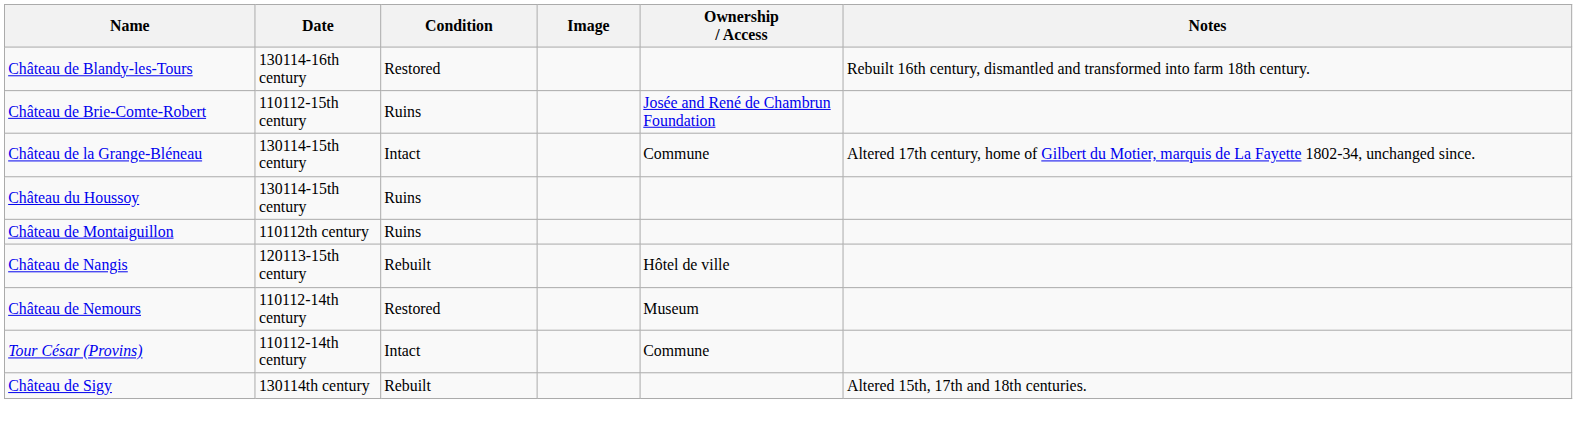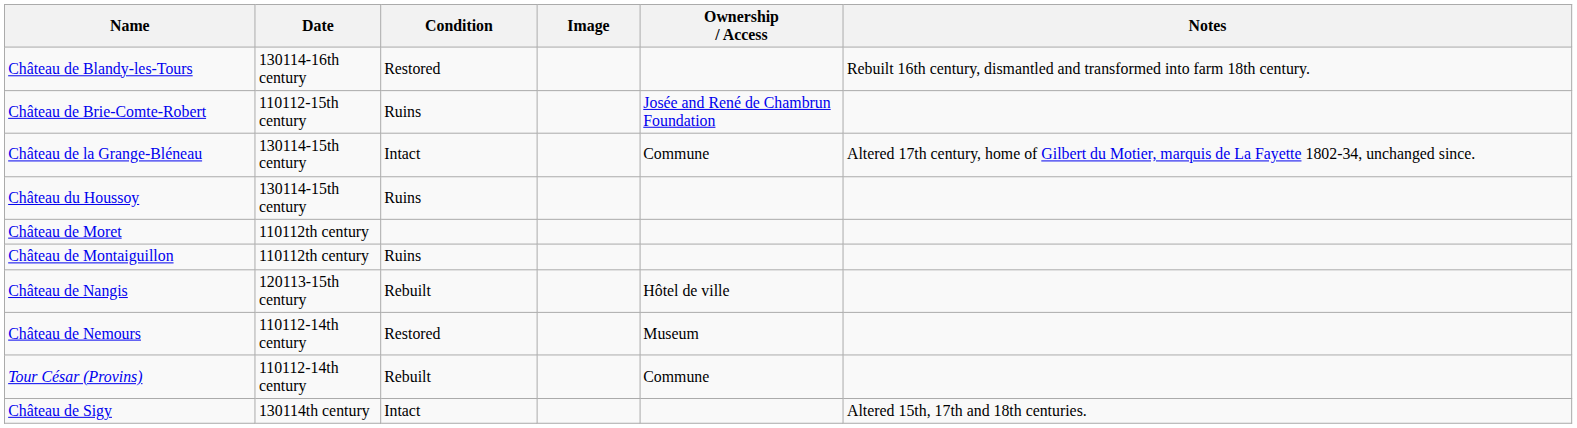 <table class="wikitable sortable" width="100%">
 <tr>
 <th width="16%">Name<br></th>
 <th width="8%">Date<br></th>
 <th width="10%">Condition<br></th>
 <th class="unsortable" width="96px">Image</th>
 <th width="13%">Ownership<br>/ Access</th>
 <th class="unsortable">Notes</th>
 </tr>
 <tr>
 <td><a href='#'>Château de Blandy-les-Tours</a></td>
 <td><span>1301</span>14-16th century</td>
 <td>Restored</td>
 <td></td>
 <td></td>
 <td>Rebuilt 16th century, dismantled and transformed into farm 18th century.</td>
 </tr>
 <tr>
 <td><a href='#'>Château de Brie-Comte-Robert</a></td>
 <td><span>1101</span>12-15th century</td>
 <td>Ruins</td>
 <td></td>
 <td><a href='#'>Josée and René de Chambrun Foundation</a></td>
 <td></td>
 </tr>
 <tr>
 <td><a href='#'>Château de la Grange-Bléneau</a></td>
 <td><span>1301</span>14-15th century</td>
 <td>Intact</td>
 <td></td>
 <td>Commune</td>
 <td>Altered 17th century, home of <a href='#'>Gilbert du Motier, marquis de La Fayette</a> 1802-34, unchanged since.</td>
 </tr>
 <tr>
 <td><a href='#'>Château du Houssoy</a></td>
 <td><span>1301</span>14-15th century</td>
 <td>Ruins</td>
 <td></td>
 <td></td>
 <td></td>
 </tr>
 <tr>
+<td><a href='#'>Château de Moret</a></td>
+<td><span>1101</span>12th century</td>
+<td></td>
+<td></td>
+<td></td>
+<td></td>
+</tr>
+<tr>
 <td><a href='#'>Château de Montaiguillon</a></td>
 <td><span>1101</span>12th century</td>
 <td>Ruins</td>
 <td></td>
 <td></td>
 <td></td>
 </tr>
 <tr>
 <td><a href='#'>Château de Nangis</a></td>
 <td><span>1201</span>13-15th century</td>
 <td>Rebuilt</td>
 <td></td>
 <td>Hôtel de ville</td>
 <td></td>
 </tr>
 <tr>
 <td><a href='#'>Château de Nemours</a></td>
 <td><span>1101</span>12-14th century</td>
 <td>Restored</td>
 <td></td>
 <td>Museum</td>
 <td></td>
 </tr>
 <tr>
 <td><em><a href='#'>Tour César (Provins)</a></em></td>
 <td><span>1101</span>12-14th century</td>
-<td>Intact</td>
+<td>Rebuilt</td>
 <td></td>
 <td>Commune</td>
 <td></td>
 </tr>
 <tr>
 <td><a href='#'>Château de Sigy</a></td>
 <td><span>1301</span>14th century</td>
-<td>Rebuilt</td>
+<td>Intact</td>
 <td></td>
 <td></td>
 <td>Altered 15th, 17th and 18th centuries.</td>
 </tr>
 </table>
